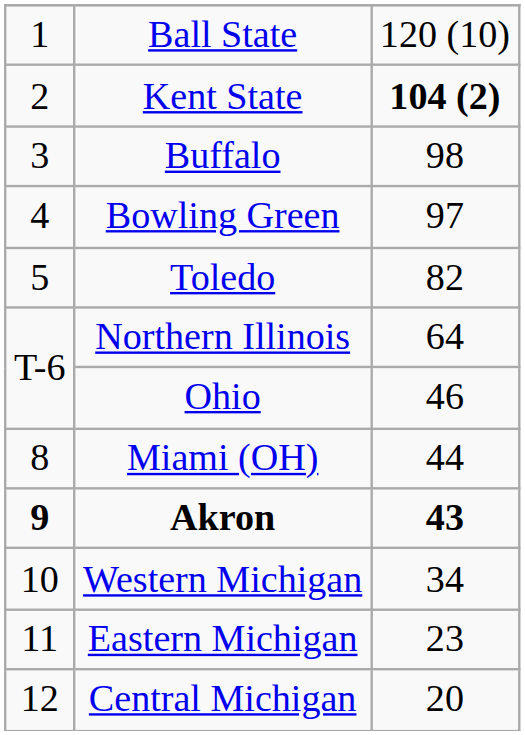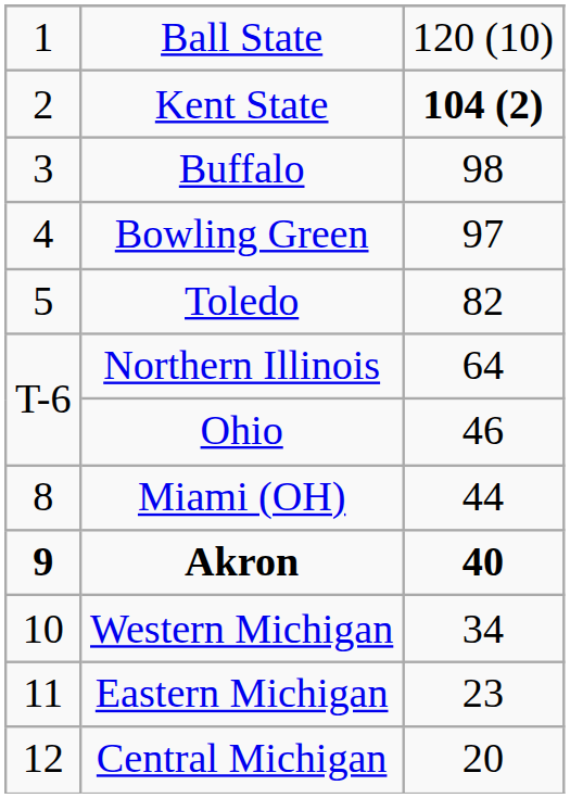 <table class="wikitable" border="1">
 <tr align=center>
 </tr>
 <tr align="center">
 <td>1</td>
 <td><a href='#'>Ball State</a></td>
 <td>120 (10)</td>
 </tr>
 <tr align="center">
 <td>2</td>
 <td><a href='#'>Kent State</a></td>
 <td><strong>104 (2)</strong></td>
 </tr>
 <tr align="center">
 <td>3</td>
 <td><a href='#'>Buffalo</a></td>
 <td>98</td>
 </tr>
 <tr align="center">
 <td>4</td>
 <td><a href='#'>Bowling Green</a></td>
 <td>97</td>
 </tr>
 <tr align="center">
 <td>5</td>
 <td><a href='#'>Toledo</a></td>
 <td>82</td>
 </tr>
 <tr align="center">
 <td rowspan=2>T-6</td>
 <td><a href='#'>Northern Illinois</a></td>
 <td>64</td>
 </tr>
 <tr align="center">
 <td><a href='#'>Ohio</a></td>
 <td>46</td>
 </tr>
 <tr align="center">
 <td>8</td>
 <td><a href='#'>Miami (OH)</a></td>
 <td>44</td>
 </tr>
 <tr align="center">
 <td><strong>9</strong></td>
 <td><strong>Akron</strong></td>
-<td><strong>43</strong></td>
+<td><strong>40</strong></td>
 </tr>
 <tr align="center">
 <td>10</td>
 <td><a href='#'>Western Michigan</a></td>
 <td>34</td>
 </tr>
 <tr align="center">
 <td>11</td>
 <td><a href='#'>Eastern Michigan</a></td>
 <td>23</td>
 </tr>
 <tr align="center">
 <td>12</td>
 <td><a href='#'>Central Michigan</a></td>
 <td>20</td>
 </tr>
 </table>
